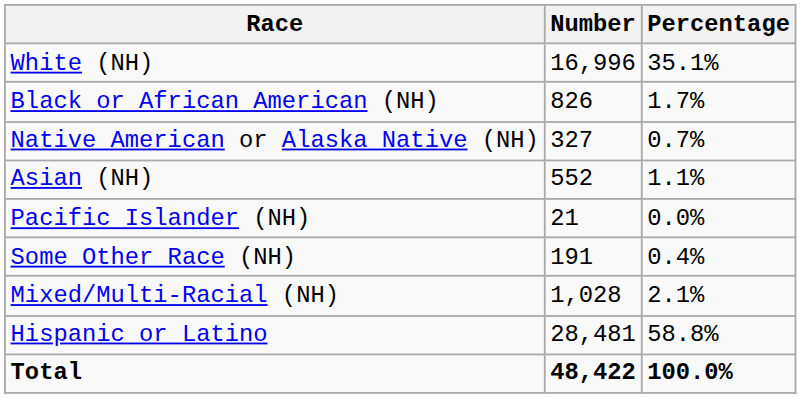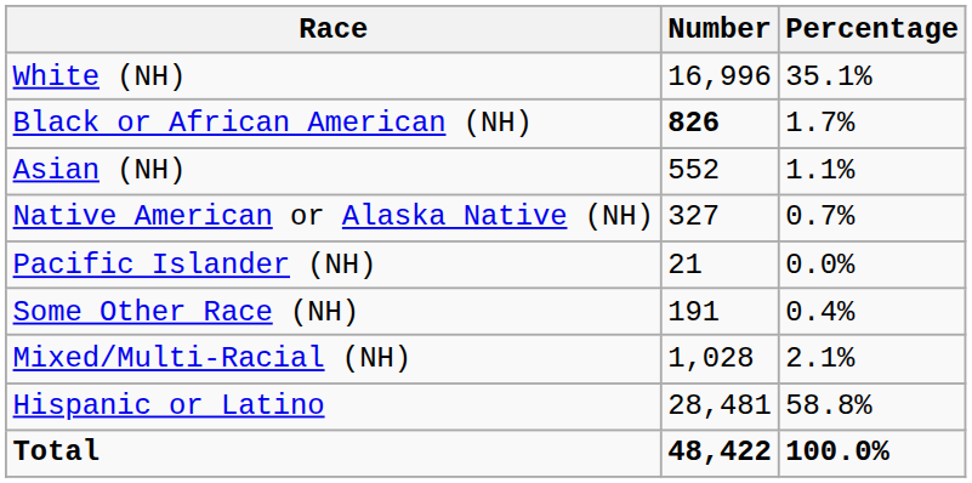 <table class="wikitable">
 <tr>
 <th>Race</th>
 <th>Number</th>
 <th>Percentage</th>
 </tr>
 <tr>
 <td><a href='#'>White</a> (NH)</td>
 <td>16,996</td>
 <td>35.1%</td>
 </tr>
 <tr>
 <td><a href='#'>Black or African American</a> (NH)</td>
-<td>826</td>
+<td><strong>826</strong></td>
 <td>1.7%</td>
+</tr>
+<tr>
+<td><a href='#'>Asian</a> (NH)</td>
+<td>552</td>
+<td>1.1%</td>
 </tr>
 <tr>
 <td><a href='#'>Native American</a> or <a href='#'>Alaska Native</a> (NH)</td>
 <td>327</td>
 <td>0.7%</td>
-</tr>
-<tr>
-<td><a href='#'>Asian</a> (NH)</td>
-<td>552</td>
-<td>1.1%</td>
 </tr>
 <tr>
 <td><a href='#'>Pacific Islander</a> (NH)</td>
 <td>21</td>
 <td>0.0%</td>
 </tr>
 <tr>
 <td><a href='#'>Some Other Race</a> (NH)</td>
 <td>191</td>
 <td>0.4%</td>
 </tr>
 <tr>
 <td><a href='#'>Mixed/Multi-Racial</a> (NH)</td>
 <td>1,028</td>
 <td>2.1%</td>
 </tr>
 <tr>
 <td><a href='#'>Hispanic or Latino</a></td>
 <td>28,481</td>
 <td>58.8%</td>
 </tr>
 <tr>
 <td><strong>Total</strong></td>
 <td><strong>48,422</strong></td>
 <td><strong>100.0%</strong></td>
 </tr>
 </table>
